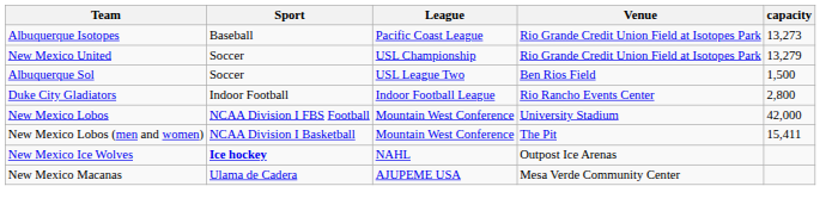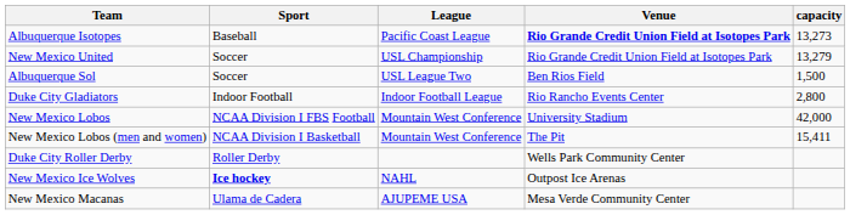 <table class="wikitable">
 <tr>
 <th>Team</th>
 <th>Sport</th>
 <th>League</th>
 <th>Venue</th>
 <th>capacity</th>
 </tr>
 <tr>
 <td><a href='#'>Albuquerque Isotopes</a></td>
 <td>Baseball</td>
 <td><a href='#'>Pacific Coast League</a></td>
-<td><a href='#'>Rio Grande Credit Union Field at Isotopes Park</a></td>
+<td><strong><a href='#'>Rio Grande Credit Union Field at Isotopes Park</a></strong></td>
 <td>13,273</td>
 </tr>
 <tr>
 <td><a href='#'>New Mexico United</a></td>
 <td>Soccer</td>
 <td><a href='#'>USL Championship</a></td>
 <td><a href='#'>Rio Grande Credit Union Field at Isotopes Park</a></td>
 <td>13,279</td>
 </tr>
 <tr>
 <td><a href='#'>Albuquerque Sol</a></td>
 <td>Soccer</td>
 <td><a href='#'>USL League Two</a></td>
 <td><a href='#'>Ben Rios Field</a></td>
 <td>1,500</td>
 </tr>
 <tr>
 <td><a href='#'>Duke City Gladiators</a></td>
 <td>Indoor Football</td>
 <td><a href='#'>Indoor Football League</a></td>
 <td><a href='#'>Rio Rancho Events Center</a></td>
 <td>2,800</td>
 </tr>
 <tr>
 <td><a href='#'>New Mexico Lobos</a></td>
 <td><a href='#'>NCAA Division I FBS</a> <a href='#'>Football</a></td>
 <td><a href='#'>Mountain West Conference</a></td>
 <td><a href='#'>University Stadium</a></td>
 <td>42,000</td>
 </tr>
 <tr>
 <td>New Mexico Lobos (<a href='#'>men</a> and <a href='#'>women</a>)</td>
 <td><a href='#'>NCAA Division I Basketball</a></td>
 <td><a href='#'>Mountain West Conference</a></td>
 <td><a href='#'>The Pit</a></td>
 <td>15,411</td>
 </tr>
 <tr>
+<td><a href='#'>Duke City Roller Derby</a></td>
+<td><a href='#'>Roller Derby</a></td>
+<td></td>
+<td>Wells Park Community Center</td>
+<td></td>
+</tr>
+<tr>
 <td><a href='#'>New Mexico Ice Wolves</a></td>
 <td><strong><a href='#'>Ice hockey</a></strong></td>
 <td><a href='#'>NAHL</a></td>
 <td>Outpost Ice Arenas</td>
 <td></td>
 </tr>
 <tr>
 <td>New Mexico Macanas</td>
 <td><a href='#'>Ulama de Cadera</a></td>
 <td><a href='#'>AJUPEME USA</a></td>
 <td>Mesa Verde Community Center</td>
 <td></td>
 </tr>
 </table>
